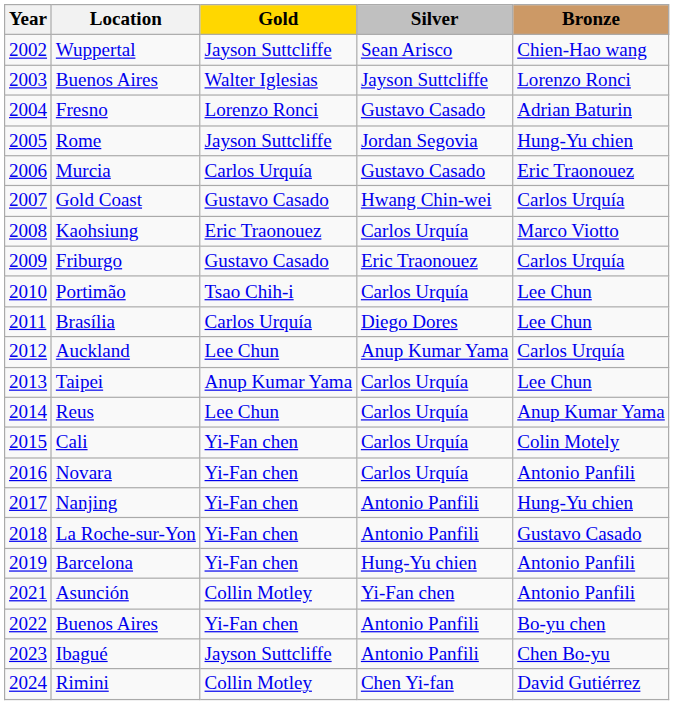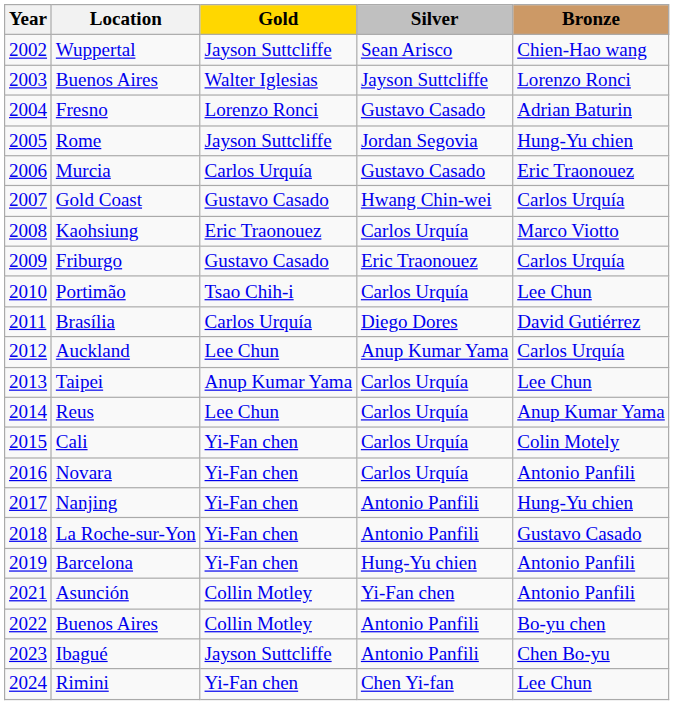 <table class="wikitable">
 <tr>
 <th>Year</th>
 <th>Location</th>
 <th style="background-color:gold;">Gold</th>
 <th style="background-color:silver;">Silver</th>
 <th style="background-color:#cc9966;">Bronze</th>
 </tr>
 <tr>
 <td><a href='#'>2002</a></td>
 <td> <a href='#'>Wuppertal</a></td>
 <td> <a href='#'>Jayson Suttcliffe</a></td>
 <td> <a href='#'>Sean Arisco</a></td>
 <td> <a href='#'>Chien-Hao wang</a></td>
 </tr>
 <tr>
 <td><a href='#'>2003</a></td>
 <td> <a href='#'>Buenos Aires</a></td>
 <td> <a href='#'>Walter Iglesias</a></td>
 <td> <a href='#'>Jayson Suttcliffe</a></td>
 <td> <a href='#'>Lorenzo Ronci</a></td>
 </tr>
 <tr>
 <td><a href='#'>2004</a></td>
 <td> <a href='#'>Fresno</a></td>
 <td> <a href='#'>Lorenzo Ronci</a></td>
 <td> <a href='#'>Gustavo Casado</a></td>
 <td> <a href='#'>Adrian Baturin</a></td>
 </tr>
 <tr>
 <td><a href='#'>2005</a></td>
 <td> <a href='#'>Rome</a></td>
 <td> <a href='#'>Jayson Suttcliffe</a></td>
 <td> <a href='#'>Jordan Segovia</a></td>
 <td> <a href='#'>Hung-Yu chien</a></td>
 </tr>
 <tr>
 <td><a href='#'>2006</a></td>
 <td> <a href='#'>Murcia</a></td>
 <td> <a href='#'>Carlos Urquía</a></td>
 <td> <a href='#'>Gustavo Casado</a></td>
 <td> <a href='#'>Eric Traonouez</a></td>
 </tr>
 <tr>
 <td><a href='#'>2007</a></td>
 <td> <a href='#'>Gold Coast</a></td>
 <td> <a href='#'>Gustavo Casado</a></td>
 <td> <a href='#'>Hwang Chin-wei</a></td>
 <td> <a href='#'>Carlos Urquía</a></td>
 </tr>
 <tr>
 <td><a href='#'>2008</a></td>
 <td> <a href='#'>Kaohsiung</a></td>
 <td> <a href='#'>Eric Traonouez</a></td>
 <td> <a href='#'>Carlos Urquía</a></td>
 <td> <a href='#'>Marco Viotto</a></td>
 </tr>
 <tr>
 <td><a href='#'>2009</a></td>
 <td> <a href='#'>Friburgo</a></td>
 <td> <a href='#'>Gustavo Casado</a></td>
 <td> <a href='#'>Eric Traonouez</a></td>
 <td> <a href='#'>Carlos Urquía</a></td>
 </tr>
 <tr>
 <td><a href='#'>2010</a></td>
 <td> <a href='#'>Portimão</a></td>
 <td> <a href='#'>Tsao Chih-i</a></td>
 <td> <a href='#'>Carlos Urquía</a></td>
 <td> <a href='#'>Lee Chun</a></td>
 </tr>
 <tr>
 <td><a href='#'>2011</a></td>
 <td> <a href='#'>Brasília</a></td>
 <td> <a href='#'>Carlos Urquía</a></td>
 <td> <a href='#'>Diego Dores</a></td>
-<td> <a href='#'>Lee Chun</a></td>
+<td> <a href='#'>David Gutiérrez</a></td>
 </tr>
 <tr>
 <td><a href='#'>2012</a></td>
 <td> <a href='#'>Auckland</a></td>
 <td> <a href='#'>Lee Chun</a></td>
 <td> <a href='#'>Anup Kumar Yama</a></td>
 <td> <a href='#'>Carlos Urquía</a></td>
 </tr>
 <tr>
 <td><a href='#'>2013</a></td>
 <td> <a href='#'>Taipei</a></td>
 <td> <a href='#'>Anup Kumar Yama</a></td>
 <td> <a href='#'>Carlos Urquía</a></td>
 <td> <a href='#'>Lee Chun</a></td>
 </tr>
 <tr>
 <td><a href='#'>2014</a></td>
 <td> <a href='#'>Reus</a></td>
 <td> <a href='#'>Lee Chun</a></td>
 <td> <a href='#'>Carlos Urquía</a></td>
 <td> <a href='#'>Anup Kumar Yama</a></td>
 </tr>
 <tr>
 <td><a href='#'>2015</a></td>
 <td> <a href='#'>Cali</a></td>
 <td> <a href='#'>Yi-Fan chen</a></td>
 <td> <a href='#'>Carlos Urquía</a></td>
 <td> <a href='#'>Colin Motely</a></td>
 </tr>
 <tr>
 <td><a href='#'>2016</a></td>
 <td> <a href='#'>Novara</a></td>
 <td> <a href='#'>Yi-Fan chen</a></td>
 <td> <a href='#'>Carlos Urquía</a></td>
 <td> <a href='#'>Antonio Panfili</a></td>
 </tr>
 <tr>
 <td><a href='#'>2017</a></td>
 <td> <a href='#'>Nanjing</a></td>
 <td> <a href='#'>Yi-Fan chen</a></td>
 <td> <a href='#'>Antonio Panfili</a></td>
 <td> <a href='#'>Hung-Yu chien</a></td>
 </tr>
 <tr>
 <td><a href='#'>2018</a></td>
 <td> <a href='#'>La Roche-sur-Yon</a></td>
 <td> <a href='#'>Yi-Fan chen</a></td>
 <td> <a href='#'>Antonio Panfili</a></td>
 <td> <a href='#'>Gustavo Casado</a></td>
 </tr>
 <tr>
 <td><a href='#'>2019</a></td>
 <td> <a href='#'>Barcelona</a></td>
 <td> <a href='#'>Yi-Fan chen</a></td>
 <td> <a href='#'>Hung-Yu chien</a></td>
 <td> <a href='#'>Antonio Panfili</a></td>
 </tr>
 <tr>
 <td><a href='#'>2021</a></td>
 <td> <a href='#'>Asunción</a></td>
 <td> <a href='#'>Collin Motley</a></td>
 <td> <a href='#'>Yi-Fan chen</a></td>
 <td> <a href='#'>Antonio Panfili</a></td>
 </tr>
 <tr>
 <td><a href='#'>2022</a></td>
 <td> <a href='#'>Buenos Aires</a></td>
-<td> <a href='#'>Yi-Fan chen</a></td>
+<td> <a href='#'>Collin Motley</a></td>
 <td> <a href='#'>Antonio Panfili</a></td>
 <td> <a href='#'>Bo-yu chen</a></td>
 </tr>
 <tr>
 <td><a href='#'>2023</a></td>
 <td> <a href='#'>Ibagué</a></td>
 <td> <a href='#'>Jayson Suttcliffe</a></td>
 <td> <a href='#'>Antonio Panfili</a></td>
 <td> <a href='#'>Chen Bo-yu</a></td>
 </tr>
 <tr>
 <td><a href='#'>2024</a></td>
 <td> <a href='#'>Rimini</a></td>
-<td> <a href='#'>Collin Motley</a></td>
+<td> <a href='#'>Yi-Fan chen</a></td>
 <td> <a href='#'>Chen Yi-fan</a></td>
-<td> <a href='#'>David Gutiérrez</a></td>
+<td> <a href='#'>Lee Chun</a></td>
 </tr>
 </table>
